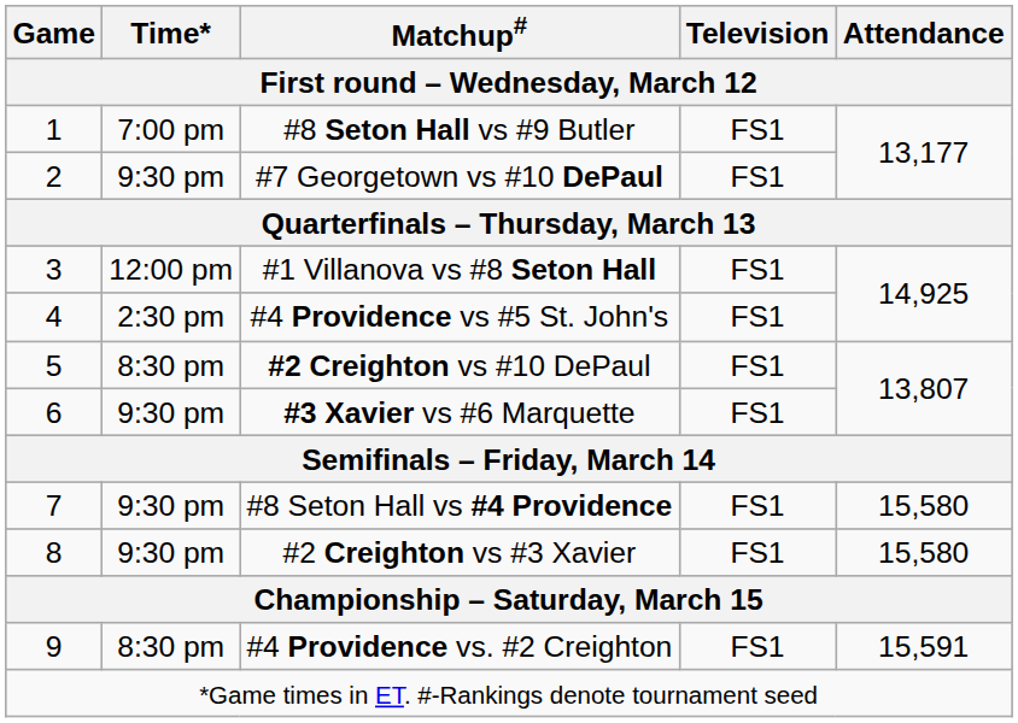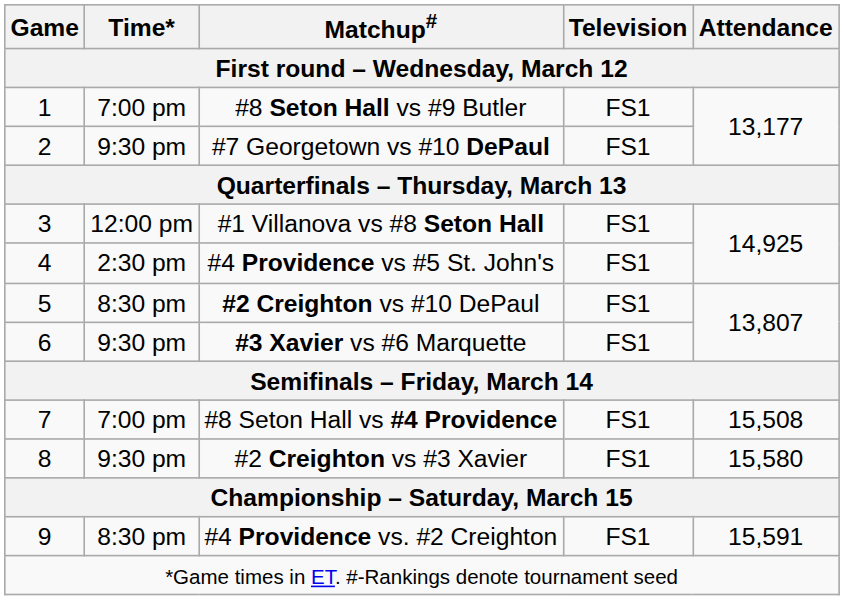 <table class="wikitable" style="font-size: 95%;text-align:center">
 <tr>
 <th>Game</th>
 <th>Time*</th>
 <th>Matchup<sup>#</sup></th>
 <th>Television</th>
 <th>Attendance</th>
 </tr>
 <tr>
 <th colspan=5>First round – Wednesday, March 12</th>
 </tr>
 <tr>
 <td>1</td>
 <td>7:00 pm</td>
 <td>#8 <strong>Seton Hall</strong> vs #9 Butler</td>
 <td>FS1</td>
 <td rowspan=2>13,177</td>
 </tr>
 <tr>
 <td>2</td>
 <td>9:30 pm</td>
 <td>#7 Georgetown vs #10 <strong>DePaul</strong></td>
 <td>FS1</td>
 </tr>
 <tr>
 <th colspan=5>Quarterfinals – Thursday, March 13</th>
 </tr>
 <tr>
 <td>3</td>
 <td>12:00 pm</td>
 <td>#1 Villanova vs #8 <strong>Seton Hall</strong></td>
 <td>FS1</td>
 <td rowspan=2>14,925</td>
 </tr>
 <tr>
 <td>4</td>
 <td>2:30 pm</td>
 <td>#4 <strong>Providence</strong> vs #5 St. John's</td>
 <td>FS1</td>
 </tr>
 <tr>
 <td>5</td>
 <td>8:30 pm</td>
 <td><strong>#2 Creighton</strong> vs #10 DePaul</td>
 <td>FS1</td>
 <td rowspan=2>13,807</td>
 </tr>
 <tr>
 <td>6</td>
 <td>9:30 pm</td>
 <td><strong>#3 Xavier</strong> vs #6 Marquette</td>
 <td>FS1</td>
 </tr>
 <tr>
 <th colspan=5>Semifinals – Friday, March 14</th>
 </tr>
 <tr>
 <td>7</td>
-<td>9:30 pm</td>
+<td>7:00 pm</td>
 <td>#8 Seton Hall vs <strong>#4 Providence</strong></td>
 <td>FS1</td>
-<td>15,580</td>
+<td>15,508</td>
 </tr>
 <tr>
 <td>8</td>
 <td>9:30 pm</td>
 <td>#2 <strong>Creighton</strong> vs #3 Xavier</td>
 <td>FS1</td>
 <td>15,580</td>
 </tr>
 <tr>
 <th colspan=5>Championship – Saturday, March 15</th>
 </tr>
 <tr>
 <td>9</td>
 <td>8:30 pm</td>
 <td>#4 <strong>Providence</strong> vs. #2 Creighton</td>
 <td>FS1</td>
 <td>15,591</td>
 </tr>
 <tr>
 <td colspan=5><small>*Game times in <a href='#'>ET</a>. #-Rankings denote tournament seed</small></td>
 </tr>
 </table>
